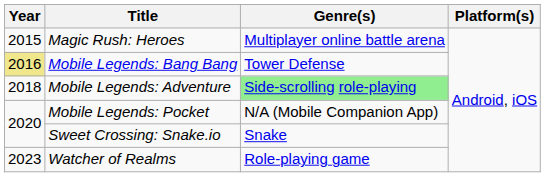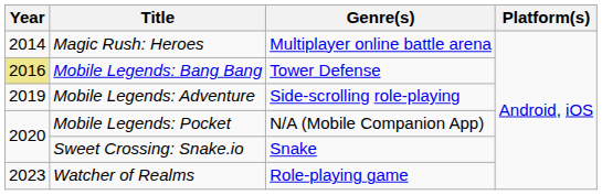 <table class="wikitable sortable">
 <tr>
 <th>Year</th>
 <th>Title</th>
 <th>Genre(s)</th>
 <th>Platform(s)</th>
 </tr>
 <tr>
-<td>2015</td>
+<td>2014</td>
 <td><em>Magic Rush: Heroes</em></td>
 <td><a href='#'>Multiplayer online battle arena</a></td>
 <td rowspan=6><a href='#'>Android</a>, <a href='#'>iOS</a></td>
 </tr>
 <tr>
 <td style="background: khaki;">2016</td>
 <td><em><a href='#'>Mobile Legends: Bang Bang</a></em></td>
 <td><a href='#'>Tower Defense</a></td>
 </tr>
 <tr>
-<td>2018</td>
+<td>2019</td>
 <td><em>Mobile Legends: Adventure</em></td>
-<td style="background: lightgreen;"><a href='#'>Side-scrolling</a> <a href='#'>role-playing</a></td>
+<td><a href='#'>Side-scrolling</a> <a href='#'>role-playing</a></td>
 </tr>
 <tr>
 <td rowspan="2">2020</td>
 <td><em>Mobile Legends: Pocket</em></td>
 <td>N/A (Mobile Companion App)</td>
 </tr>
 <tr>
 <td><em>Sweet Crossing: Snake.io</em></td>
 <td><a href='#'>Snake</a></td>
 </tr>
 <tr>
 <td rowspan="3">2023</td>
 <td><em>Watcher of Realms</em></td>
 <td><a href='#'>Role-playing game</a></td>
 </tr>
 </table>
